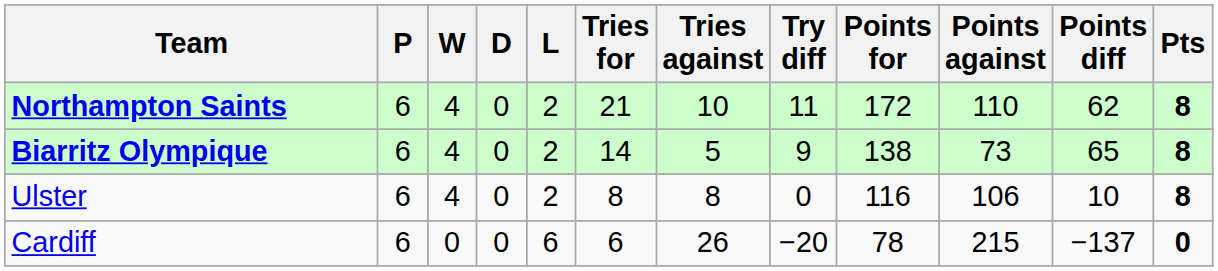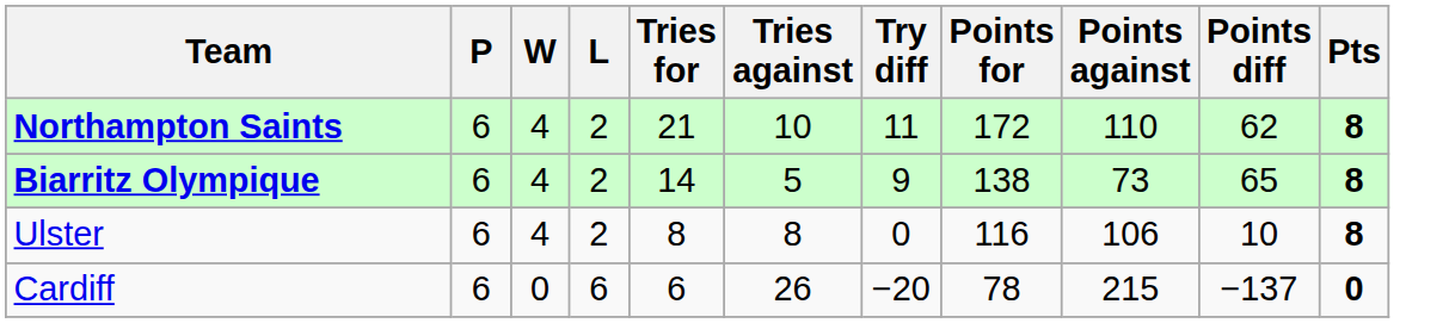 <table class="wikitable" style="text-align: center;">
 <tr>
 <th width="200">Team</th>
 <th width="20">P</th>
 <th width="20">W</th>
-<th width="20">D</th>
 <th width="20">L</th>
 <th width="20">Tries for</th>
 <th width="20">Tries against</th>
 <th width="30">Try diff</th>
 <th width="20">Points for</th>
 <th width="20">Points against</th>
 <th width="25">Points diff</th>
 <th width="20">Pts</th>
 </tr>
 <tr bgcolor="#ccffcc">
 <td align=left> <strong><a href='#'>Northampton Saints</a></strong></td>
 <td>6</td>
 <td>4</td>
-<td>0</td>
 <td>2</td>
 <td>21</td>
 <td>10</td>
 <td>11</td>
 <td>172</td>
 <td>110</td>
 <td>62</td>
 <td><strong>8</strong></td>
 </tr>
 <tr bgcolor="#ccffcc">
 <td align=left> <strong><a href='#'>Biarritz Olympique</a></strong></td>
 <td>6</td>
 <td>4</td>
-<td>0</td>
 <td>2</td>
 <td>14</td>
 <td>5</td>
 <td>9</td>
 <td>138</td>
 <td>73</td>
 <td>65</td>
 <td><strong>8</strong></td>
 </tr>
 <tr>
 <td align=left> <a href='#'>Ulster</a></td>
 <td>6</td>
 <td>4</td>
-<td>0</td>
 <td>2</td>
 <td>8</td>
 <td>8</td>
 <td>0</td>
 <td>116</td>
 <td>106</td>
 <td>10</td>
 <td><strong>8</strong></td>
 </tr>
 <tr>
 <td align=left> <a href='#'>Cardiff</a></td>
 <td>6</td>
 <td>0</td>
-<td>0</td>
 <td>6</td>
 <td>6</td>
 <td>26</td>
 <td>−20</td>
 <td>78</td>
 <td>215</td>
 <td>−137</td>
 <td><strong>0</strong></td>
 </tr>
 </table>
